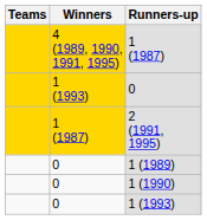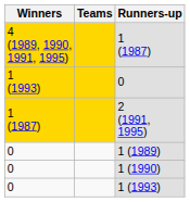 <table class="wikitable sortable">
 <tr>
+<th width=>Winners</th>
 <th width=>Teams</th>
-<th width=>Winners</th>
 <th width=>Runners-up</th>
 </tr>
 <tr>
+<td bgcolor=#FFD700>4<br>(<a href='#'>1989</a>, <a href='#'>1990</a>,<br><a href='#'>1991</a>, <a href='#'>1995</a>)</td>
 <td bgcolor=#FFD700></td>
-<td bgcolor=#FFD700>4<br>(<a href='#'>1989</a>, <a href='#'>1990</a>,<br><a href='#'>1991</a>, <a href='#'>1995</a>)</td>
 <td bgcolor=#e0e0e0>1<br>(<a href='#'>1987</a>)</td>
 </tr>
 <tr>
+<td bgcolor="#FFD700">1<br>(<a href='#'>1993</a>)</td>
 <td bgcolor="#FFD700"></td>
-<td bgcolor="#FFD700">1<br>(<a href='#'>1993</a>)</td>
 <td bgcolor="#e0e0e0">0</td>
 </tr>
 <tr>
+<td bgcolor="#FFD700">1<br>(<a href='#'>1987</a>)</td>
 <td bgcolor="#FFD700"></td>
-<td bgcolor="#FFD700">1<br>(<a href='#'>1987</a>)</td>
 <td bgcolor="#e0e0e0">2<br>(<a href='#'>1991</a>,<br><a href='#'>1995</a>)</td>
 </tr>
 <tr>
+<td>0</td>
 <td></td>
-<td>0</td>
 <td bgcolor="#e0e0e0">1 (<a href='#'>1989</a>)</td>
 </tr>
 <tr>
+<td>0</td>
 <td></td>
-<td>0</td>
 <td bgcolor="#e0e0e0">1 (<a href='#'>1990</a>)</td>
 </tr>
 <tr>
+<td>0</td>
 <td></td>
-<td>0</td>
 <td bgcolor=#e0e0e0>1 (<a href='#'>1993</a>)</td>
 </tr>
 </table>
